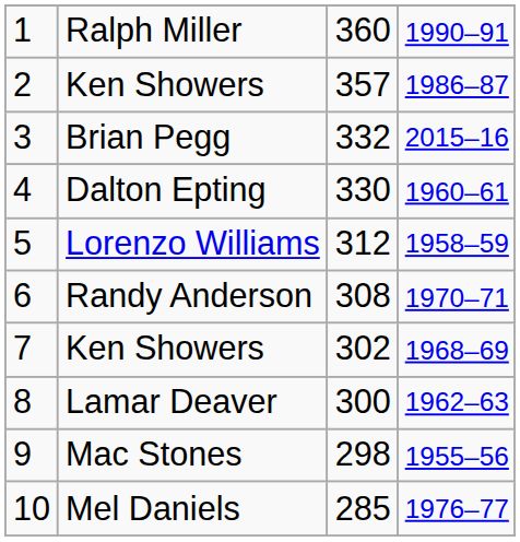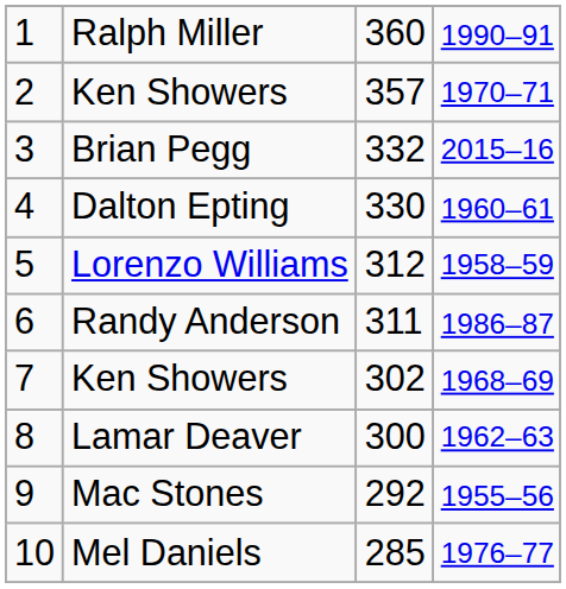 <table class="wikitable">
 <tr>
 </tr>
 <tr>
 <td>1</td>
 <td>Ralph Miller</td>
 <td>360</td>
 <td style="font-size:80%;"><a href='#'>1990–91</a></td>
 </tr>
 <tr>
 <td>2</td>
 <td>Ken Showers</td>
 <td>357</td>
-<td style="font-size:80%;"><a href='#'>1986–87</a></td>
+<td style="font-size:80%;"><a href='#'>1970–71</a></td>
 </tr>
 <tr>
 <td>3</td>
 <td>Brian Pegg</td>
 <td>332</td>
 <td style="font-size:80%;"><a href='#'>2015–16</a></td>
 </tr>
 <tr>
 <td>4</td>
 <td>Dalton Epting</td>
 <td>330</td>
 <td style="font-size:80%;"><a href='#'>1960–61</a></td>
 </tr>
 <tr>
 <td>5</td>
 <td><a href='#'>Lorenzo Williams</a></td>
 <td>312</td>
 <td style="font-size:80%;"><a href='#'>1958–59</a></td>
 </tr>
 <tr>
 <td>6</td>
 <td>Randy Anderson</td>
-<td>308</td>
-<td style="font-size:80%;"><a href='#'>1970–71</a></td>
+<td>311</td>
+<td style="font-size:80%;"><a href='#'>1986–87</a></td>
 </tr>
 <tr>
 <td>7</td>
 <td>Ken Showers</td>
 <td>302</td>
 <td style="font-size:80%;"><a href='#'>1968–69</a></td>
 </tr>
 <tr>
 <td>8</td>
 <td>Lamar Deaver</td>
 <td>300</td>
 <td style="font-size:80%;"><a href='#'>1962–63</a></td>
 </tr>
 <tr>
 <td>9</td>
 <td>Mac Stones</td>
-<td>298</td>
+<td>292</td>
 <td style="font-size:80%;"><a href='#'>1955–56</a></td>
 </tr>
 <tr>
 <td>10</td>
 <td>Mel Daniels</td>
 <td>285</td>
 <td style="font-size:80%;"><a href='#'>1976–77</a></td>
 </tr>
 </table>
